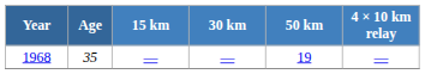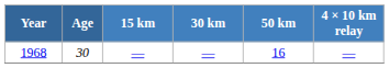 <table class="wikitable" style="font-size:95%; text-align:center; border:grey solid 1px; border-collapse:collapse; background:#ffffff;">
 <tr>
 <th style="background-color:#369; color:white; width:60px;"> Year </th>
 <th style="background-color:#369; color:white; width:40px;"> Age </th>
 <th style="background-color:#4180be; color:white; width:75px;"> 15 km </th>
 <th style="background-color:#4180be; color:white; width:75px;"> 30 km </th>
 <th style="background-color:#4180be; color:white; width:75px;"> 50 km </th>
 <th style="background-color:#4180be; color:white; width:75px;"> 4 × 10 km <br> relay </th>
 </tr>
 <tr>
 <td><a href='#'>1968</a></td>
-<td><em>35</em></td>
+<td><em>30</em></td>
 <td><a href='#'>—</a></td>
 <td><a href='#'>—</a></td>
-<td><a href='#'>19</a></td>
+<td><a href='#'>16</a></td>
 <td><a href='#'>—</a></td>
 </tr>
 <tr>
 </tr>
 </table>
